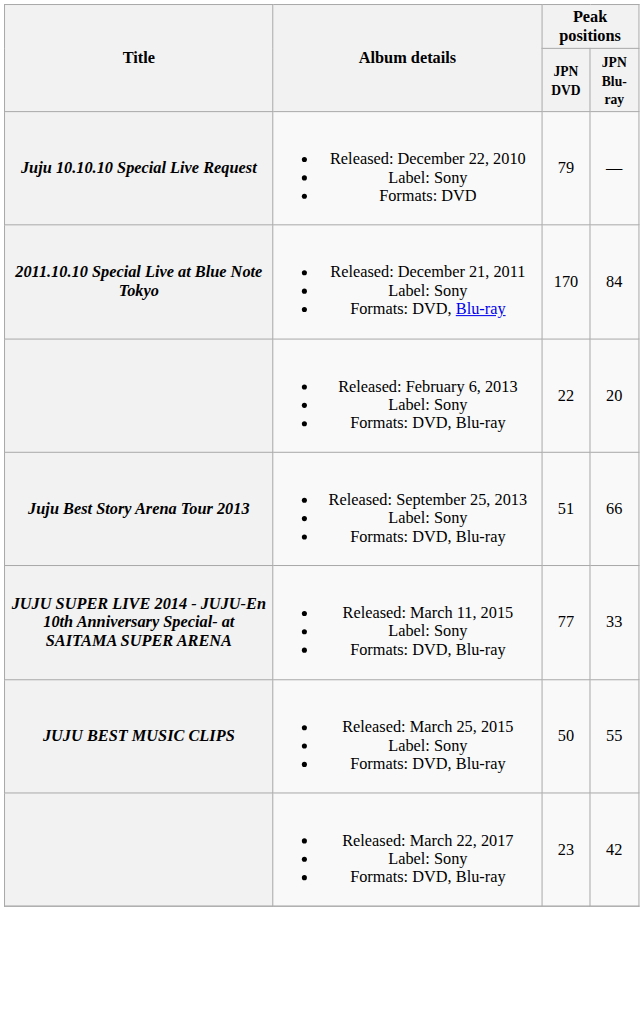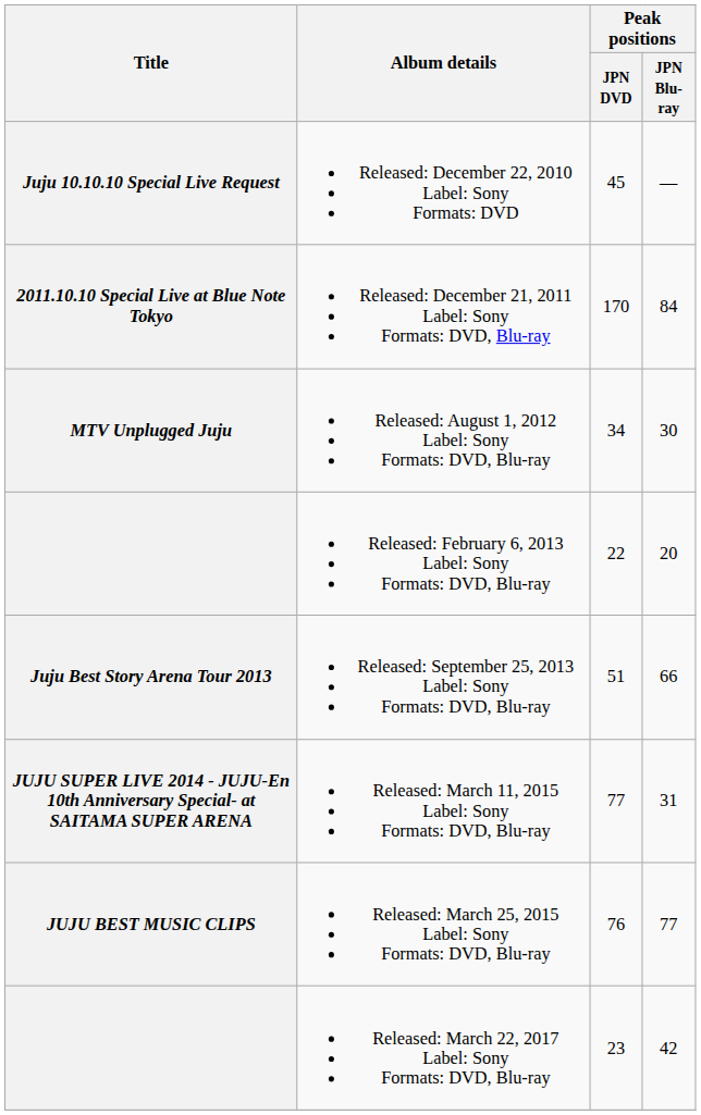 <table class="wikitable plainrowheaders" style="text-align:center;">
 <tr>
 <th style="width:16em;" rowspan="2">Title</th>
 <th style="width:16em;" rowspan="2">Album details</th>
 <th colspan="2">Peak positions</th>
 </tr>
 <tr>
 <th style="width:2.5em;"><small>JPN DVD</small><br></th>
 <th style="width:2.5em;"><small>JPN Blu-ray</small><br></th>
 </tr>
 <tr>
 <th scope="row"><em>Juju 10.10.10 Special Live Request</em></th>
 <td><br><ul><li>Released: December 22, 2010 </li><li>Label: Sony</li><li>Formats: DVD</li></ul></td>
-<td>79</td>
+<td>45</td>
 <td>—</td>
 </tr>
 <tr>
 <th scope="row"><em>2011.10.10 Special Live at Blue Note Tokyo</em></th>
 <td><br><ul><li>Released: December 21, 2011 </li><li>Label: Sony</li><li>Formats: DVD, <a href='#'>Blu-ray</a></li></ul></td>
 <td>170</td>
 <td>84</td>
+</tr>
+<tr>
+<th scope="row"><em>MTV Unplugged Juju</em></th>
+<td><br><ul><li>Released: August 1, 2012 </li><li>Label: Sony</li><li>Formats: DVD, Blu-ray</li></ul></td>
+<td>34</td>
+<td>30</td>
 </tr>
 <tr>
 <th scope="row"></th>
 <td><br><ul><li>Released: February 6, 2013 </li><li>Label: Sony</li><li>Formats: DVD, Blu-ray</li></ul></td>
 <td>22</td>
 <td>20</td>
 </tr>
 <tr>
 <th scope="row"><em>Juju Best Story Arena Tour 2013</em></th>
 <td><br><ul><li>Released: September 25, 2013 </li><li>Label: Sony</li><li>Formats: DVD, Blu-ray</li></ul></td>
 <td>51</td>
 <td>66</td>
 </tr>
 <tr>
 <th scope="row"><em>JUJU SUPER LIVE 2014 - JUJU-En 10th Anniversary Special- at SAITAMA SUPER ARENA</em></th>
 <td><br><ul><li>Released: March 11, 2015 </li><li>Label: Sony</li><li>Formats: DVD, Blu-ray</li></ul></td>
 <td>77</td>
-<td>33</td>
+<td>31</td>
 </tr>
 <tr>
 <th scope="row"><em>JUJU BEST MUSIC CLIPS</em></th>
 <td><br><ul><li>Released: March 25, 2015 </li><li>Label: Sony</li><li>Formats: DVD, Blu-ray</li></ul></td>
-<td>50</td>
-<td>55</td>
+<td>76</td>
+<td>77</td>
 </tr>
 <tr>
 <th scope="row"></th>
 <td><br><ul><li>Released: March 22, 2017 </li><li>Label: Sony</li><li>Formats: DVD, Blu-ray</li></ul></td>
 <td>23</td>
 <td>42</td>
 </tr>
 <tr>
 </tr>
 </table>
